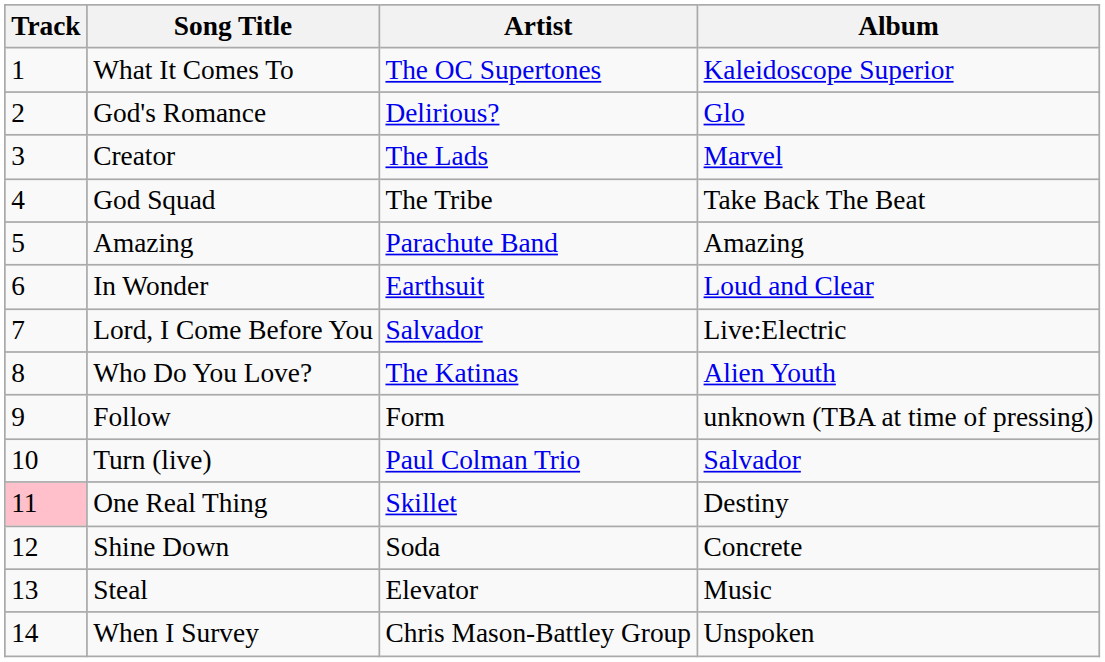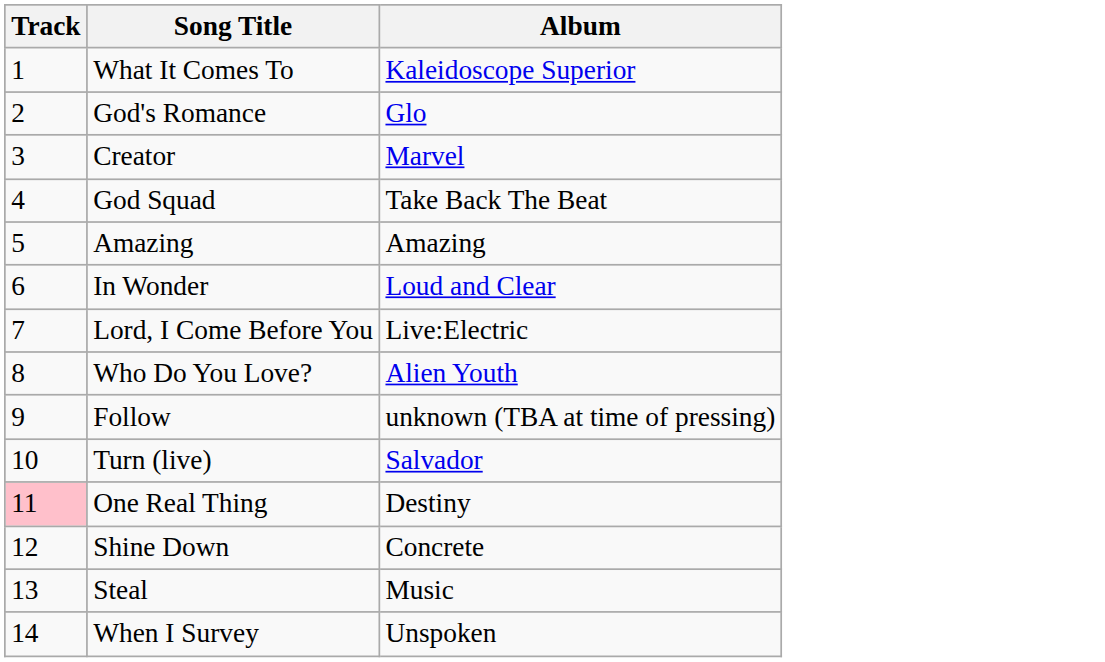 <table class="wikitable">
 <tr>
 <th>Track</th>
 <th>Song Title</th>
-<th>Artist</th>
 <th>Album</th>
 </tr>
 <tr>
 <td>1</td>
 <td>What It Comes To</td>
-<td><a href='#'>The OC Supertones</a></td>
 <td><a href='#'>Kaleidoscope Superior</a></td>
 </tr>
 <tr>
 <td>2</td>
 <td>God's Romance</td>
-<td><a href='#'>Delirious?</a></td>
 <td><a href='#'>Glo</a></td>
 </tr>
 <tr>
 <td>3</td>
 <td>Creator</td>
-<td><a href='#'>The Lads</a></td>
 <td><a href='#'>Marvel</a></td>
 </tr>
 <tr>
 <td>4</td>
 <td>God Squad</td>
-<td>The Tribe</td>
 <td>Take Back The Beat</td>
 </tr>
 <tr>
 <td>5</td>
 <td>Amazing</td>
-<td><a href='#'>Parachute Band</a></td>
 <td>Amazing</td>
 </tr>
 <tr>
 <td>6</td>
 <td>In Wonder</td>
-<td><a href='#'>Earthsuit</a></td>
 <td><a href='#'>Loud and Clear</a></td>
 </tr>
 <tr>
 <td>7</td>
 <td>Lord, I Come Before You</td>
-<td><a href='#'>Salvador</a></td>
 <td>Live:Electric</td>
 </tr>
 <tr>
 <td>8</td>
 <td>Who Do You Love?</td>
-<td><a href='#'>The Katinas</a></td>
 <td><a href='#'>Alien Youth</a></td>
 </tr>
 <tr>
 <td>9</td>
 <td>Follow</td>
-<td>Form</td>
 <td>unknown (TBA at time of pressing)</td>
 </tr>
 <tr>
 <td>10</td>
 <td>Turn (live)</td>
-<td><a href='#'>Paul Colman Trio</a></td>
 <td><a href='#'>Salvador</a></td>
 </tr>
 <tr>
 <td style="background: pink;">11</td>
 <td>One Real Thing</td>
-<td><a href='#'>Skillet</a></td>
 <td>Destiny</td>
 </tr>
 <tr>
 <td>12</td>
 <td>Shine Down</td>
-<td>Soda</td>
 <td>Concrete</td>
 </tr>
 <tr>
 <td>13</td>
 <td>Steal</td>
-<td>Elevator</td>
 <td>Music</td>
 </tr>
 <tr>
 <td>14</td>
 <td>When I Survey</td>
-<td>Chris Mason-Battley Group</td>
 <td>Unspoken</td>
 </tr>
 </table>
